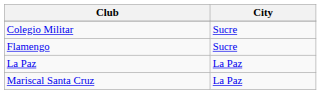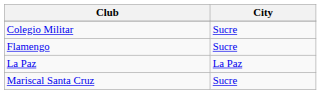 <table class="wikitable">
 <tr>
 <th width="300px">Club</th>
 <th width="150px">City</th>
 </tr>
 <tr>
 </tr>
 <tr>
 <td><a href='#'>Colegio Militar</a></td>
 <td><a href='#'>Sucre</a></td>
 </tr>
 <tr>
 <td><a href='#'>Flamengo</a></td>
 <td><a href='#'>Sucre</a></td>
 </tr>
 <tr>
 <td><a href='#'>La Paz</a></td>
 <td><a href='#'>La Paz</a></td>
 </tr>
 <tr>
 <td><a href='#'>Mariscal Santa Cruz</a></td>
-<td><a href='#'>La Paz</a></td>
+<td><a href='#'>Sucre</a></td>
 </tr>
 </table>
